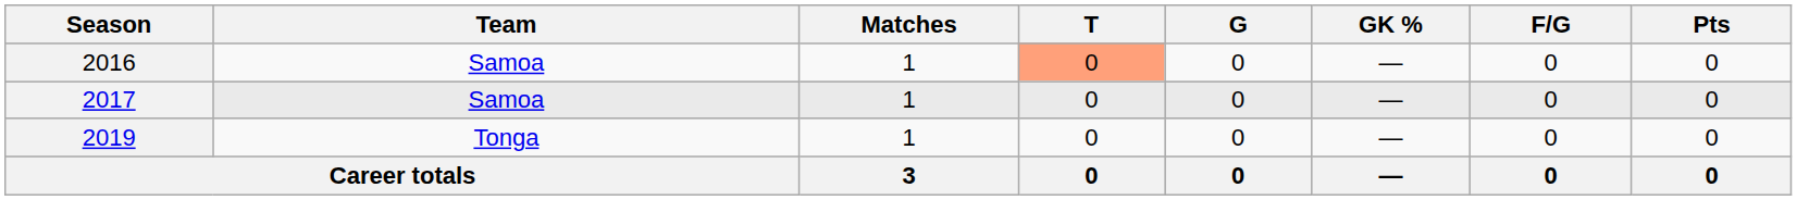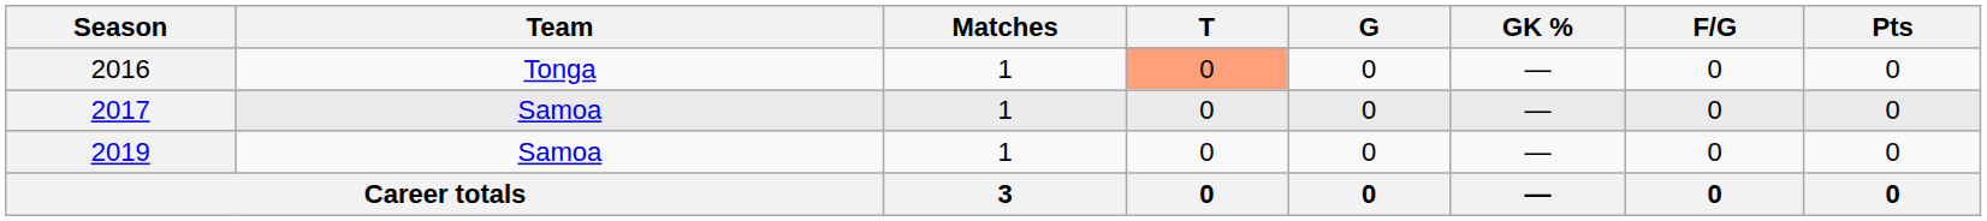 <table class="wikitable sortable"  style="font-size:90%; text-align:center; width:85%;">
 <tr>
 <th width=2%>Season</th>
 <th width=8%>Team</th>
 <th width=2%>Matches</th>
 <th width=2%>T</th>
 <th width=2%>G</th>
 <th width=2%>GK %</th>
 <th width=2%>F/G</th>
 <th width=2%>Pts</th>
 </tr>
 <tr>
 <th scope="row" style="text-align:center; font-weight:normal">2016</th>
-<td style="text-align:center;"> <a href='#'>Samoa</a></td>
+<td style="text-align:center;"> <a href='#'>Tonga</a></td>
 <td>1</td>
 <td style="background: lightsalmon;">0</td>
 <td>0</td>
 <td>—</td>
 <td>0</td>
 <td>0</td>
 </tr>
 <tr style="background:#eaeaea;">
 <th scope="row" style="text-align:center; font-weight:normal"><a href='#'>2017</a></th>
 <td style="text-align:center;"> <a href='#'>Samoa</a></td>
 <td>1</td>
 <td>0</td>
 <td>0</td>
 <td>—</td>
 <td>0</td>
 <td>0</td>
 </tr>
 <tr>
 <th scope="row" style="text-align:center; font-weight:normal"><a href='#'>2019</a></th>
-<td style="text-align:center;"> <a href='#'>Tonga</a></td>
+<td style="text-align:center;"> <a href='#'>Samoa</a></td>
 <td>1</td>
 <td>0</td>
 <td>0</td>
 <td>—</td>
 <td>0</td>
 <td>0</td>
 </tr>
 <tr class="sortbottom">
 <th colspan=2>Career totals</th>
 <th>3</th>
 <th>0</th>
 <th>0</th>
 <th>—</th>
 <th>0</th>
 <th>0</th>
 </tr>
 </table>
